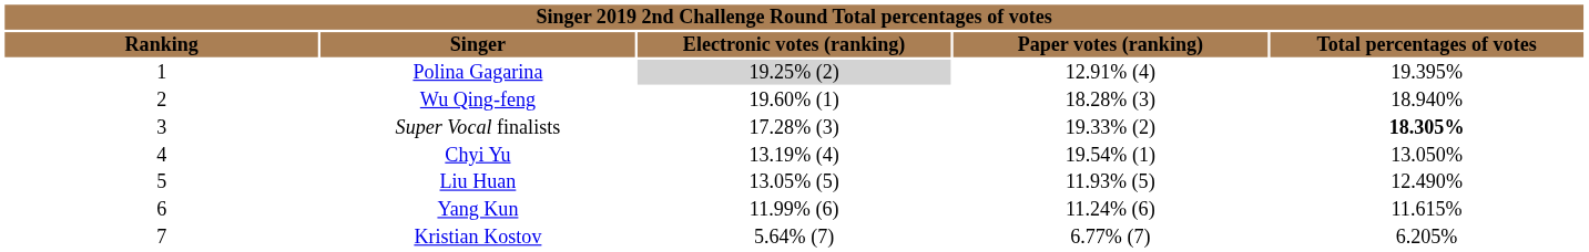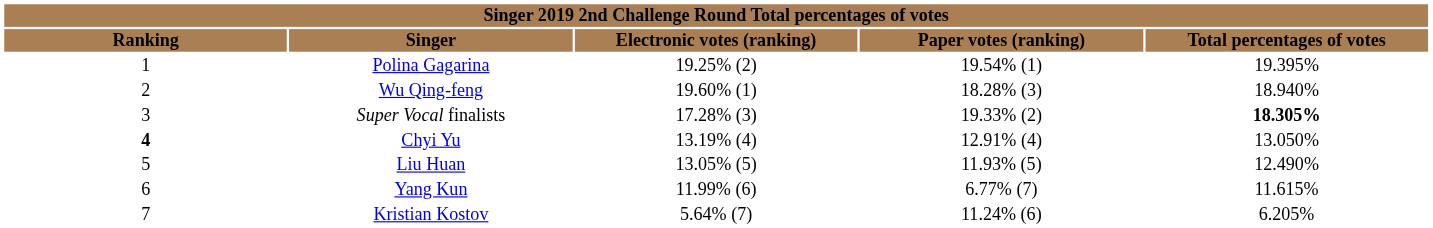 <table width="100%" style="text-align:center">
 <tr style="background:#AA7F54">
 <td colspan="5"><div><strong>Singer 2019 2nd Challenge Round Total percentages of votes</strong></div></td>
 </tr>
 <tr style="background:#AA7F54">
 <td style="width:20%"><strong>Ranking</strong></td>
 <td style="width:20%"><strong>Singer</strong></td>
 <td style="width:20%"><strong>Electronic votes (ranking)</strong></td>
 <td style="width:20%"><strong>Paper votes (ranking)</strong></td>
 <td style="width:20%"><strong>Total percentages of votes</strong></td>
 </tr>
 <tr>
 <td>1</td>
 <td><a href='#'>Polina Gagarina</a></td>
-<td style="background: lightgrey;">19.25% (2)</td>
-<td>12.91% (4)</td>
+<td>19.25% (2)</td>
+<td>19.54% (1)</td>
 <td>19.395%</td>
 </tr>
 <tr>
 <td>2</td>
 <td><a href='#'>Wu Qing-feng</a></td>
 <td>19.60% (1)</td>
 <td>18.28% (3)</td>
 <td>18.940%</td>
 </tr>
 <tr>
 <td>3</td>
 <td><em>Super Vocal</em> finalists</td>
 <td>17.28% (3)</td>
 <td>19.33% (2)</td>
 <td><strong>18.305%</strong></td>
 </tr>
 <tr>
-<td>4</td>
+<td><strong>4</strong></td>
 <td><a href='#'>Chyi Yu</a></td>
 <td>13.19% (4)</td>
-<td>19.54% (1)</td>
+<td>12.91% (4)</td>
 <td>13.050%</td>
 </tr>
 <tr>
 <td>5</td>
 <td><a href='#'>Liu Huan</a></td>
 <td>13.05% (5)</td>
 <td>11.93% (5)</td>
 <td>12.490%</td>
 </tr>
 <tr>
 <td>6</td>
 <td><a href='#'>Yang Kun</a></td>
 <td>11.99% (6)</td>
-<td>11.24% (6)</td>
+<td>6.77% (7)</td>
 <td>11.615%</td>
 </tr>
 <tr>
 <td>7</td>
 <td><a href='#'>Kristian Kostov</a></td>
 <td>5.64% (7)</td>
-<td>6.77% (7)</td>
+<td>11.24% (6)</td>
 <td>6.205%</td>
 </tr>
 </table>
